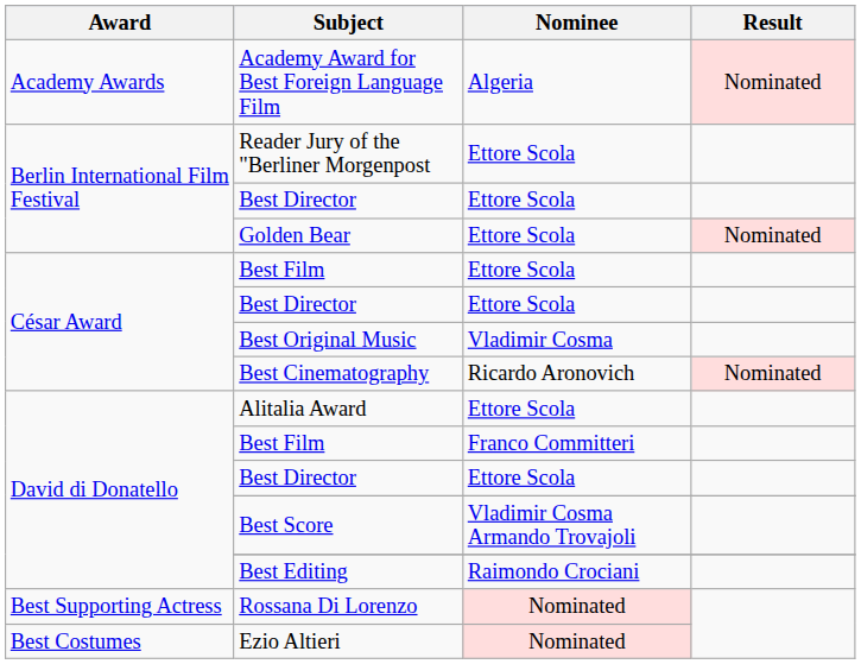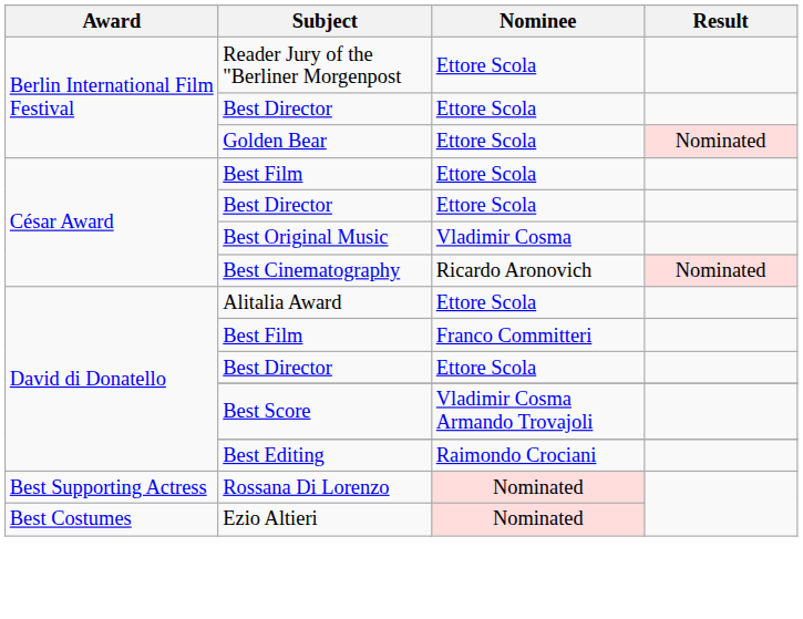 <table class="wikitable">
 <tr style="background:#b0c4de; text-align:center;">
 <th style="width:10em;">Award</th>
 <th style="width:10em;">Subject</th>
 <th style="width:10em;">Nominee</th>
 <th style="width:7em;">Result</th>
-</tr>
-<tr>
-<td rowspan=1><a href='#'>Academy Awards</a></td>
-<td><a href='#'>Academy Award for Best Foreign Language Film</a></td>
-<td><a href='#'>Algeria</a></td>
-<td rowspan="1" style="background: #FDD; color: black; vertical-align: middle; text-align: center;">Nominated</td>
 </tr>
 <tr>
 <td rowspan=3><a href='#'>Berlin International Film Festival</a></td>
 <td>Reader Jury of the "Berliner Morgenpost</td>
 <td><a href='#'>Ettore Scola</a></td>
 <td></td>
 </tr>
 <tr>
 <td><a href='#'>Best Director</a></td>
 <td><a href='#'>Ettore Scola</a></td>
 <td></td>
 </tr>
 <tr>
 <td colspan=1><a href='#'>Golden Bear</a></td>
 <td><a href='#'>Ettore Scola</a></td>
 <td rowspan="1" style="background: #FDD; color: black; vertical-align: middle; text-align: center;">Nominated</td>
 </tr>
 <tr>
 <td rowspan=4><a href='#'>César Award</a></td>
 <td><a href='#'>Best Film</a></td>
 <td><a href='#'>Ettore Scola</a></td>
 <td></td>
 </tr>
 <tr>
 <td><a href='#'>Best Director</a></td>
 <td><a href='#'>Ettore Scola</a></td>
 <td></td>
 </tr>
 <tr>
 <td><a href='#'>Best Original Music</a></td>
 <td><a href='#'>Vladimir Cosma</a></td>
 <td></td>
 </tr>
 <tr>
 <td colspan=1><a href='#'>Best Cinematography</a></td>
 <td>Ricardo Aronovich</td>
 <td rowspan="1" style="background: #FDD; color: black; vertical-align: middle; text-align: center;">Nominated</td>
 </tr>
 <tr>
 <td rowspan=7><a href='#'>David di Donatello</a></td>
 <td>Alitalia Award</td>
 <td><a href='#'>Ettore Scola</a></td>
 <td></td>
 </tr>
 <tr>
 <td><a href='#'>Best Film</a></td>
 <td><a href='#'>Franco Committeri</a></td>
 <td></td>
 </tr>
 <tr>
 <td><a href='#'>Best Director</a></td>
 <td><a href='#'>Ettore Scola</a></td>
 <td></td>
 </tr>
 <tr>
 </tr>
 <tr>
 <td><a href='#'>Best Score</a></td>
 <td><a href='#'>Vladimir Cosma</a><br><a href='#'>Armando Trovajoli</a></td>
 <td></td>
 </tr>
 <tr>
 </tr>
 <tr>
 <td><a href='#'>Best Editing</a></td>
 <td><a href='#'>Raimondo Crociani</a></td>
 <td></td>
 </tr>
 <tr>
 <td colspan=1><a href='#'>Best Supporting Actress</a></td>
 <td><a href='#'>Rossana Di Lorenzo</a></td>
 <td rowspan="1" style="background: #FDD; color: black; vertical-align: middle; text-align: center;">Nominated</td>
 </tr>
 <tr>
 <td colspan=1><a href='#'>Best Costumes</a></td>
 <td>Ezio Altieri</td>
 <td rowspan="1" style="background: #FDD; color: black; vertical-align: middle; text-align: center;">Nominated</td>
 </tr>
 </table>
